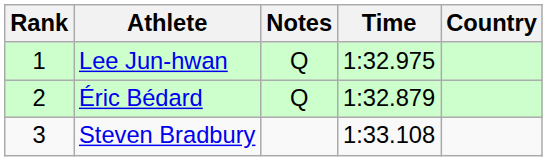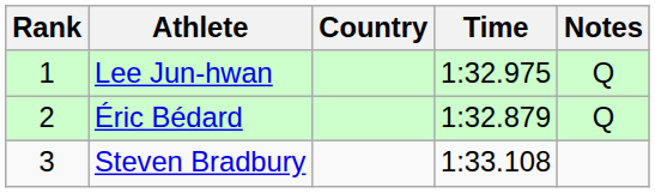 <table class="wikitable" style="text-align:center">
 <tr>
 <th>Rank</th>
 <th>Athlete</th>
+<th>Country</th>
+<th>Time</th>
 <th>Notes</th>
-<th>Time</th>
-<th>Country</th>
 </tr>
 <tr bgcolor=ccffcc>
 <td>1</td>
 <td align=left><a href='#'>Lee Jun-hwan</a></td>
+<td align=left></td>
+<td>1:32.975</td>
 <td>Q</td>
-<td>1:32.975</td>
-<td align=left></td>
 </tr>
 <tr bgcolor=ccffcc>
 <td>2</td>
 <td align=left><a href='#'>Éric Bédard</a></td>
+<td align=left></td>
+<td>1:32.879</td>
 <td>Q</td>
-<td>1:32.879</td>
-<td align=left></td>
 </tr>
 <tr>
 <td>3</td>
 <td align=left><a href='#'>Steven Bradbury</a></td>
+<td align=left></td>
+<td>1:33.108</td>
 <td></td>
-<td>1:33.108</td>
-<td align=left></td>
 </tr>
 </table>
